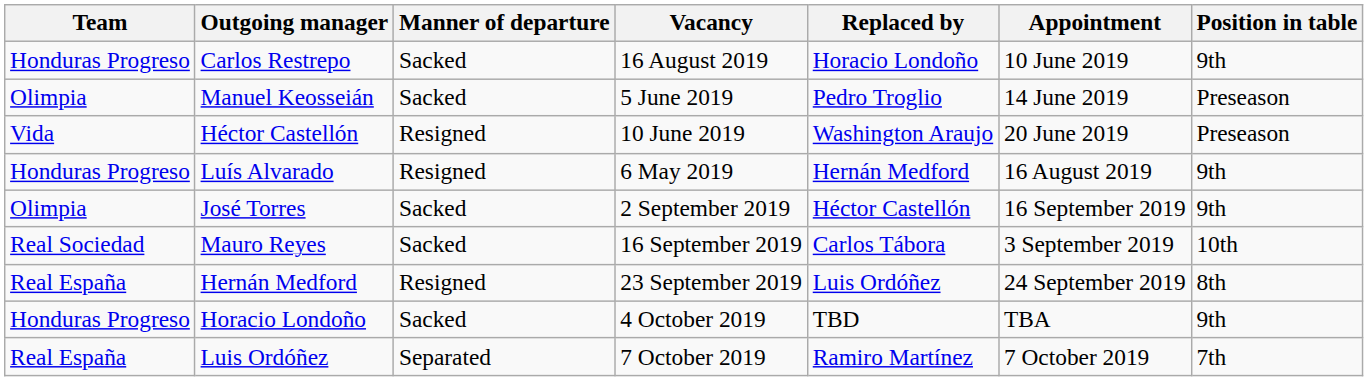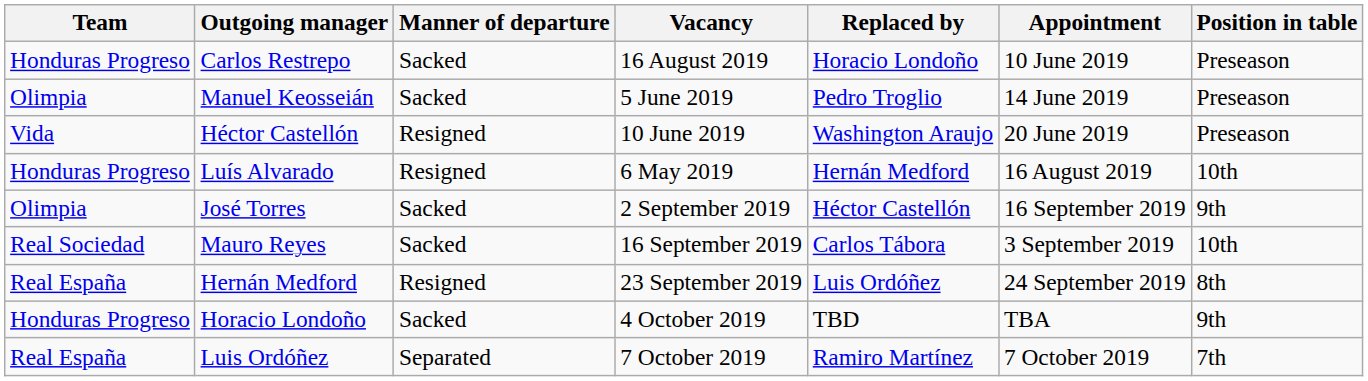 <table class="wikitable">
 <tr>
 <th>Team</th>
 <th>Outgoing manager</th>
 <th>Manner of departure</th>
 <th>Vacancy</th>
 <th>Replaced by</th>
 <th>Appointment</th>
 <th>Position in table</th>
 </tr>
 <tr>
 <td><a href='#'>Honduras Progreso</a></td>
 <td> <a href='#'>Carlos Restrepo</a></td>
 <td>Sacked</td>
 <td>16 August 2019</td>
 <td> <a href='#'>Horacio Londoño</a></td>
 <td>10 June 2019</td>
-<td>9th</td>
+<td>Preseason</td>
 </tr>
 <tr>
 <td><a href='#'>Olimpia</a></td>
 <td> <a href='#'>Manuel Keosseián</a></td>
 <td>Sacked</td>
 <td>5 June 2019</td>
 <td> <a href='#'>Pedro Troglio</a></td>
 <td>14 June 2019</td>
 <td>Preseason</td>
 </tr>
 <tr>
 <td><a href='#'>Vida</a></td>
 <td> <a href='#'>Héctor Castellón</a></td>
 <td>Resigned</td>
 <td>10 June 2019</td>
 <td> <a href='#'>Washington Araujo</a></td>
 <td>20 June 2019</td>
 <td>Preseason</td>
 </tr>
 <tr>
 <td><a href='#'>Honduras Progreso</a></td>
 <td> <a href='#'>Luís Alvarado</a></td>
 <td>Resigned</td>
 <td>6 May 2019</td>
 <td> <a href='#'>Hernán Medford</a></td>
 <td>16 August 2019</td>
-<td>9th</td>
+<td>10th</td>
 </tr>
 <tr>
 <td><a href='#'>Olimpia</a></td>
 <td> <a href='#'>José Torres</a></td>
 <td>Sacked</td>
 <td>2 September 2019</td>
 <td> <a href='#'>Héctor Castellón</a></td>
 <td>16 September 2019</td>
 <td>9th</td>
 </tr>
 <tr>
 <td><a href='#'>Real Sociedad</a></td>
 <td> <a href='#'>Mauro Reyes</a></td>
 <td>Sacked</td>
 <td>16 September 2019</td>
 <td> <a href='#'>Carlos Tábora</a></td>
 <td>3 September 2019</td>
 <td>10th</td>
 </tr>
 <tr>
 <td><a href='#'>Real España</a></td>
 <td> <a href='#'>Hernán Medford</a></td>
 <td>Resigned</td>
 <td>23 September 2019</td>
 <td> <a href='#'>Luis Ordóñez</a></td>
 <td>24 September 2019</td>
 <td>8th</td>
 </tr>
 <tr>
 <td><a href='#'>Honduras Progreso</a></td>
 <td> <a href='#'>Horacio Londoño</a></td>
 <td>Sacked</td>
 <td>4 October 2019</td>
 <td>TBD</td>
 <td>TBA</td>
 <td>9th</td>
 </tr>
 <tr>
 <td><a href='#'>Real España</a></td>
 <td> <a href='#'>Luis Ordóñez</a></td>
 <td>Separated</td>
 <td>7 October 2019</td>
 <td> <a href='#'>Ramiro Martínez</a></td>
 <td>7 October 2019</td>
 <td>7th</td>
 </tr>
 </table>
